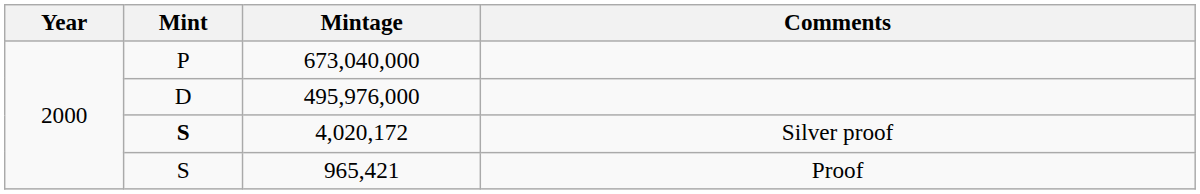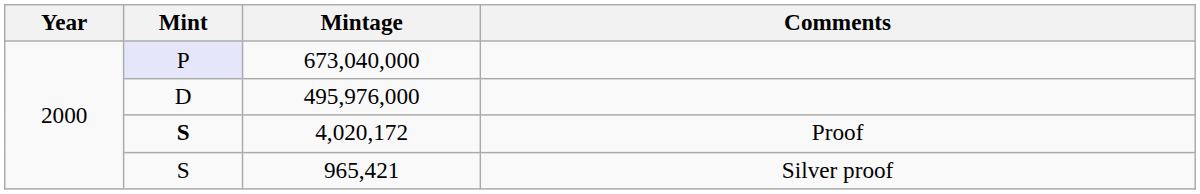 <table class="wikitable sortable" style="min-width:65%; text-align:center;">
 <tr>
 <th width="10%">Year</th>
 <th width="10%">Mint</th>
 <th width="20%">Mintage</th>
 <th width="60%">Comments</th>
 </tr>
 <tr>
 <td rowspan="4">2000</td>
-<td>P</td>
+<td style="background: lavender;">P</td>
 <td>673,040,000</td>
 <td></td>
 </tr>
 <tr>
 <td>D</td>
 <td>495,976,000</td>
 <td></td>
 </tr>
 <tr>
 <td><strong>S</strong></td>
 <td>4,020,172</td>
-<td>Silver proof</td>
+<td>Proof</td>
 </tr>
 <tr>
 <td>S</td>
 <td>965,421</td>
-<td>Proof</td>
+<td>Silver proof</td>
 </tr>
 </table>
